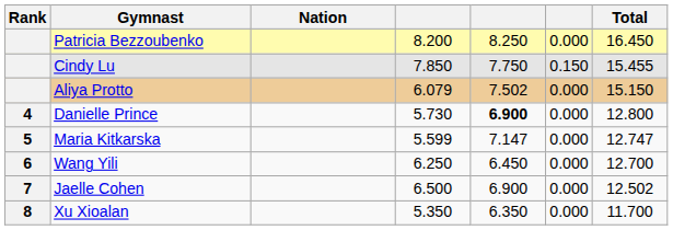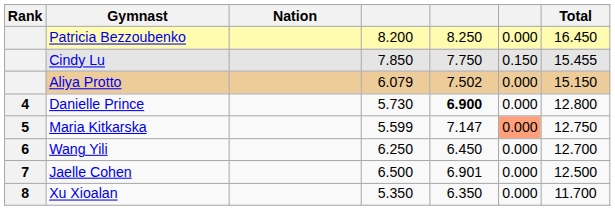 <table class="wikitable sortable" style="text-align:center; font-size:85%">
 <tr>
 <th scope="col" style="width:20px;">Rank</th>
 <th ! scope="col" style="width:170px;">Gymnast</th>
 <th ! scope="col" style="width:120px;">Nation</th>
 <th ! scope="col" style="width:60px;"></th>
 <th ! scope="col" style="width:60px;"></th>
 <th ! scope="col" style="width:30px;"></th>
 <th ! scope="col" style="width:60px;">Total</th>
 </tr>
 <tr bgcolor=fffcaf>
 <th scope=row></th>
 <td align=left><a href='#'>Patricia Bezzoubenko</a></td>
 <td style="text-align:left;"></td>
 <td>8.200</td>
 <td>8.250</td>
 <td>0.000</td>
 <td>16.450</td>
 </tr>
 <tr bgcolor=e5e5e5>
 <th scope=row></th>
 <td align=left><a href='#'>Cindy Lu</a></td>
 <td style="text-align:left;"></td>
 <td>7.850</td>
 <td>7.750</td>
 <td>0.150</td>
 <td>15.455</td>
 </tr>
 <tr bgcolor=eecc99>
 <th scope=row></th>
 <td align=left><a href='#'>Aliya Protto</a></td>
 <td style="text-align:left;"></td>
 <td>6.079</td>
 <td>7.502</td>
 <td>0.000</td>
 <td>15.150</td>
 </tr>
 <tr>
 <th scope=row>4</th>
 <td align=left><a href='#'>Danielle Prince</a></td>
 <td style="text-align:left;"></td>
 <td>5.730</td>
 <td><strong>6.900</strong></td>
 <td>0.000</td>
 <td>12.800</td>
 </tr>
 <tr>
 <th scope=row>5</th>
 <td align=left><a href='#'>Maria Kitkarska</a></td>
 <td style="text-align:left;"></td>
 <td>5.599</td>
 <td>7.147</td>
-<td>0.000</td>
-<td>12.747</td>
+<td style="background: lightsalmon;">0.000</td>
+<td>12.750</td>
 </tr>
 <tr>
 <th scope=row>6</th>
 <td align=left><a href='#'>Wang Yili</a></td>
 <td style="text-align:left;"></td>
 <td>6.250</td>
 <td>6.450</td>
 <td>0.000</td>
 <td>12.700</td>
 </tr>
 <tr>
 <th scope=row>7</th>
 <td align=left><a href='#'>Jaelle Cohen</a></td>
 <td style="text-align:left;"></td>
 <td>6.500</td>
-<td>6.900</td>
+<td>6.901</td>
 <td>0.000</td>
-<td>12.502</td>
+<td>12.500</td>
 </tr>
 <tr>
 <th scope=row>8</th>
 <td align=left><a href='#'>Xu Xioalan</a></td>
 <td style="text-align:left;"></td>
 <td>5.350</td>
 <td>6.350</td>
 <td>0.000</td>
 <td>11.700</td>
 </tr>
 </table>
